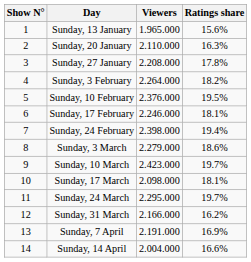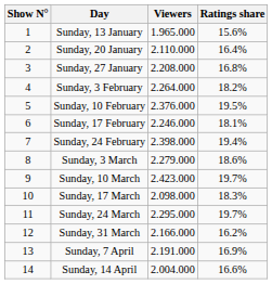 <table class="wikitable sortable centre" style="text-align:center; font-size:90%">
 <tr>
 <th>Show N°</th>
 <th>Day</th>
 <th>Viewers</th>
 <th>Ratings share</th>
 </tr>
 <tr>
 <td>1</td>
 <td>Sunday, 13 January</td>
 <td>1.965.000</td>
 <td>15.6%</td>
 </tr>
 <tr>
 <td>2</td>
 <td>Sunday, 20 January</td>
 <td>2.110.000</td>
-<td>16.3%</td>
+<td>16.4%</td>
 </tr>
 <tr>
 <td>3</td>
 <td>Sunday, 27 January</td>
 <td>2.208.000</td>
-<td>17.8%</td>
+<td>16.8%</td>
 </tr>
 <tr>
 <td>4</td>
 <td>Sunday, 3 February</td>
 <td>2.264.000</td>
 <td>18.2%</td>
 </tr>
 <tr>
 <td>5</td>
 <td>Sunday, 10 February</td>
 <td>2.376.000</td>
 <td>19.5%</td>
 </tr>
 <tr>
 <td>6</td>
 <td>Sunday, 17 February</td>
 <td>2.246.000</td>
 <td>18.1%</td>
 </tr>
 <tr>
 <td>7</td>
 <td>Sunday, 24 February</td>
 <td>2.398.000</td>
 <td>19.4%</td>
 </tr>
 <tr>
 <td>8</td>
 <td>Sunday, 3 March</td>
 <td>2.279.000</td>
 <td>18.6%</td>
 </tr>
 <tr>
 <td>9</td>
 <td>Sunday, 10 March</td>
 <td>2.423.000</td>
 <td>19.7%</td>
 </tr>
 <tr>
 <td>10</td>
 <td>Sunday, 17 March</td>
 <td>2.098.000</td>
-<td>18.1%</td>
+<td>18.3%</td>
 </tr>
 <tr>
 <td>11</td>
 <td>Sunday, 24 March</td>
 <td>2.295.000</td>
 <td>19.7%</td>
 </tr>
 <tr>
 <td>12</td>
 <td>Sunday, 31 March</td>
 <td>2.166.000</td>
 <td>16.2%</td>
 </tr>
 <tr>
 <td>13</td>
 <td>Sunday, 7 April</td>
 <td>2.191.000</td>
 <td>16.9%</td>
 </tr>
 <tr>
 <td>14</td>
 <td>Sunday, 14 April</td>
 <td>2.004.000</td>
 <td>16.6%</td>
 </tr>
 </table>
